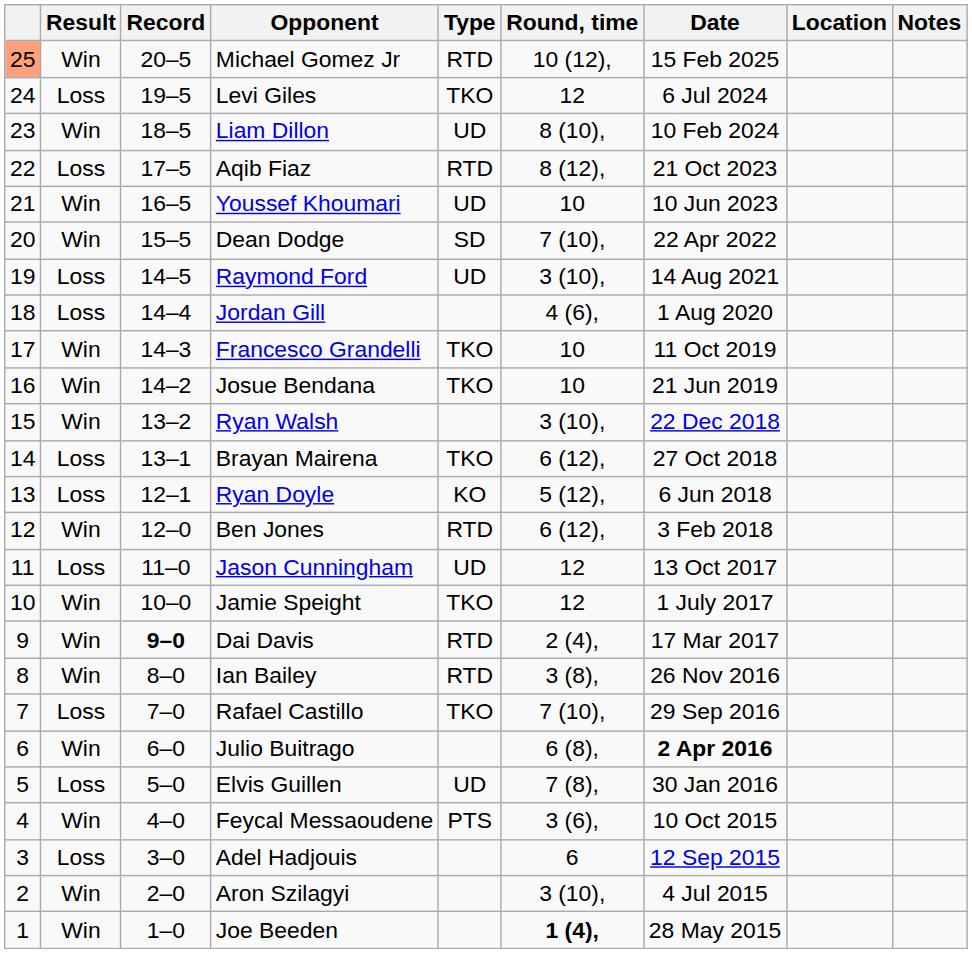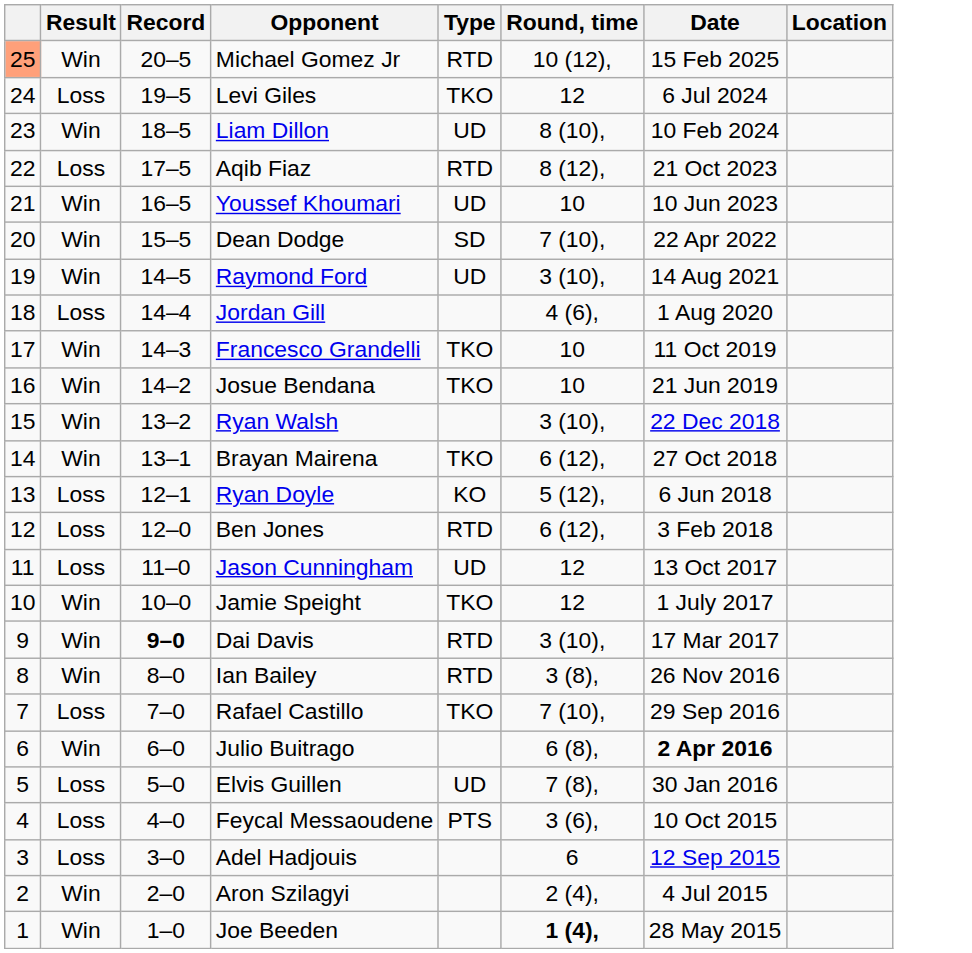 <table class="wikitable" style="text-align:center">
 <tr>
 <th></th>
 <th>Result</th>
 <th>Record</th>
 <th>Opponent</th>
 <th>Type</th>
 <th>Round, time</th>
 <th>Date</th>
 <th>Location</th>
-<th>Notes</th>
 </tr>
 <tr>
 <td style="background: lightsalmon;">25</td>
 <td>Win</td>
 <td>20–5</td>
 <td align="left">Michael Gomez Jr</td>
 <td>RTD</td>
 <td>10 (12), </td>
 <td>15 Feb 2025</td>
-<td align=left></td>
 <td align=left></td>
 </tr>
 <tr>
 <td>24</td>
 <td>Loss</td>
 <td>19–5</td>
 <td align="left">Levi Giles</td>
 <td>TKO</td>
 <td>12</td>
 <td>6 Jul 2024</td>
 <td align=left></td>
-<td align=left></td>
 </tr>
 <tr>
 <td>23</td>
 <td>Win</td>
 <td>18–5</td>
 <td align="left"><a href='#'>Liam Dillon</a></td>
 <td>UD</td>
 <td>8 (10), </td>
 <td>10 Feb 2024</td>
-<td align=left></td>
 <td align=left></td>
 </tr>
 <tr>
 <td>22</td>
 <td>Loss</td>
 <td>17–5</td>
 <td align="left">Aqib Fiaz</td>
 <td>RTD</td>
 <td>8 (12), </td>
 <td>21 Oct 2023</td>
 <td align=left></td>
-<td align=left></td>
 </tr>
 <tr>
 <td>21</td>
 <td>Win</td>
 <td>16–5</td>
 <td align="left"><a href='#'>Youssef Khoumari</a></td>
 <td>UD</td>
 <td>10</td>
 <td>10 Jun 2023</td>
 <td align=left></td>
-<td></td>
 </tr>
 <tr>
 <td>20</td>
 <td>Win</td>
 <td>15–5</td>
 <td align="left">Dean Dodge</td>
 <td>SD</td>
 <td>7 (10), </td>
 <td>22 Apr 2022</td>
 <td align=left></td>
-<td></td>
 </tr>
 <tr>
 <td>19</td>
-<td>Loss</td>
+<td>Win</td>
 <td>14–5</td>
 <td align="left"><a href='#'>Raymond Ford</a></td>
 <td>UD</td>
 <td>3 (10), </td>
 <td>14 Aug 2021</td>
 <td align="left"></td>
-<td></td>
 </tr>
 <tr>
 <td>18</td>
 <td>Loss</td>
 <td>14–4</td>
 <td align=left><a href='#'>Jordan Gill</a></td>
 <td></td>
 <td>4 (6), </td>
 <td>1 Aug 2020</td>
 <td align=left></td>
-<td></td>
 </tr>
 <tr>
 <td>17</td>
 <td>Win</td>
 <td>14–3</td>
 <td align=left><a href='#'>Francesco Grandelli</a></td>
 <td>TKO</td>
 <td>10</td>
 <td>11 Oct 2019</td>
-<td align=left></td>
 <td align=left></td>
 </tr>
 <tr>
 <td>16</td>
 <td>Win</td>
 <td>14–2</td>
 <td align=left>Josue Bendana</td>
 <td>TKO</td>
 <td>10</td>
 <td>21 Jun 2019</td>
 <td align=left></td>
-<td></td>
 </tr>
 <tr>
 <td>15</td>
 <td>Win</td>
 <td>13–2</td>
 <td align=left><a href='#'>Ryan Walsh</a></td>
 <td></td>
 <td>3 (10), </td>
 <td><a href='#'>22 Dec 2018</a></td>
 <td align=left></td>
-<td align=left></td>
 </tr>
 <tr>
 <td>14</td>
-<td>Loss</td>
+<td>Win</td>
 <td>13–1</td>
 <td align=left>Brayan Mairena</td>
 <td>TKO</td>
 <td>6 (12), </td>
 <td>27 Oct 2018</td>
 <td align=left></td>
-<td></td>
 </tr>
 <tr>
 <td>13</td>
 <td>Loss</td>
 <td>12–1</td>
 <td align=left><a href='#'>Ryan Doyle</a></td>
 <td>KO</td>
 <td>5 (12), </td>
 <td>6 Jun 2018</td>
 <td align=left></td>
-<td align=left></td>
 </tr>
 <tr>
 <td>12</td>
-<td>Win</td>
+<td>Loss</td>
 <td>12–0</td>
 <td align=left>Ben Jones</td>
 <td>RTD</td>
 <td>6 (12), </td>
 <td>3 Feb 2018</td>
-<td align=left></td>
 <td align=left></td>
 </tr>
 <tr>
 <td>11</td>
 <td>Loss</td>
 <td>11–0</td>
 <td align=left><a href='#'>Jason Cunningham</a></td>
 <td>UD</td>
 <td>12</td>
 <td>13 Oct 2017</td>
 <td align=left></td>
-<td align=left></td>
 </tr>
 <tr>
 <td>10</td>
 <td>Win</td>
 <td>10–0</td>
 <td align=left>Jamie Speight</td>
 <td>TKO</td>
 <td>12</td>
 <td>1 July 2017</td>
 <td align=left></td>
-<td align=left></td>
 </tr>
 <tr>
 <td>9</td>
 <td>Win</td>
 <td><strong>9–0</strong></td>
 <td align=left>Dai Davis</td>
 <td>RTD</td>
-<td>2 (4), </td>
+<td>3 (10), </td>
 <td>17 Mar 2017</td>
 <td align=left></td>
-<td></td>
 </tr>
 <tr>
 <td>8</td>
 <td>Win</td>
 <td>8–0</td>
 <td align=left>Ian Bailey</td>
 <td>RTD</td>
 <td>3 (8), </td>
 <td>26 Nov 2016</td>
 <td align=left></td>
-<td></td>
 </tr>
 <tr>
 <td>7</td>
 <td>Loss</td>
 <td>7–0</td>
 <td align=left>Rafael Castillo</td>
 <td>TKO</td>
 <td>7 (10), </td>
 <td>29 Sep 2016</td>
 <td align=left></td>
-<td></td>
 </tr>
 <tr>
 <td>6</td>
 <td>Win</td>
 <td>6–0</td>
 <td align=left>Julio Buitrago</td>
 <td></td>
 <td>6 (8), </td>
 <td><strong>2 Apr 2016</strong></td>
 <td align=left></td>
-<td></td>
 </tr>
 <tr>
 <td>5</td>
 <td>Loss</td>
 <td>5–0</td>
 <td align=left>Elvis Guillen</td>
 <td>UD</td>
 <td>7 (8), </td>
 <td>30 Jan 2016</td>
 <td align=left></td>
-<td></td>
 </tr>
 <tr>
 <td>4</td>
-<td>Win</td>
+<td>Loss</td>
 <td>4–0</td>
 <td align=left>Feycal Messaoudene</td>
 <td>PTS</td>
 <td>3 (6), </td>
 <td>10 Oct 2015</td>
 <td align=left></td>
-<td></td>
 </tr>
 <tr>
 <td>3</td>
 <td>Loss</td>
 <td>3–0</td>
 <td align=left>Adel Hadjouis</td>
 <td></td>
 <td>6</td>
 <td><a href='#'>12 Sep 2015</a></td>
 <td align=left></td>
-<td></td>
 </tr>
 <tr>
 <td>2</td>
 <td>Win</td>
 <td>2–0</td>
 <td align=left>Aron Szilagyi</td>
 <td></td>
-<td>3 (10), </td>
+<td>2 (4), </td>
 <td>4 Jul 2015</td>
 <td align=left></td>
-<td></td>
 </tr>
 <tr>
 <td>1</td>
 <td>Win</td>
 <td>1–0</td>
 <td align=left>Joe Beeden</td>
 <td></td>
 <td><strong>1 (4), </strong></td>
 <td>28 May 2015</td>
 <td align=left></td>
-<td></td>
 </tr>
 </table>
